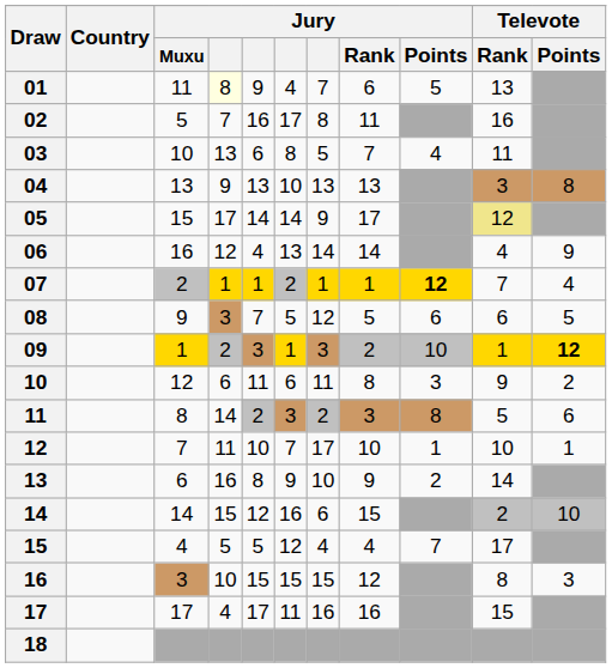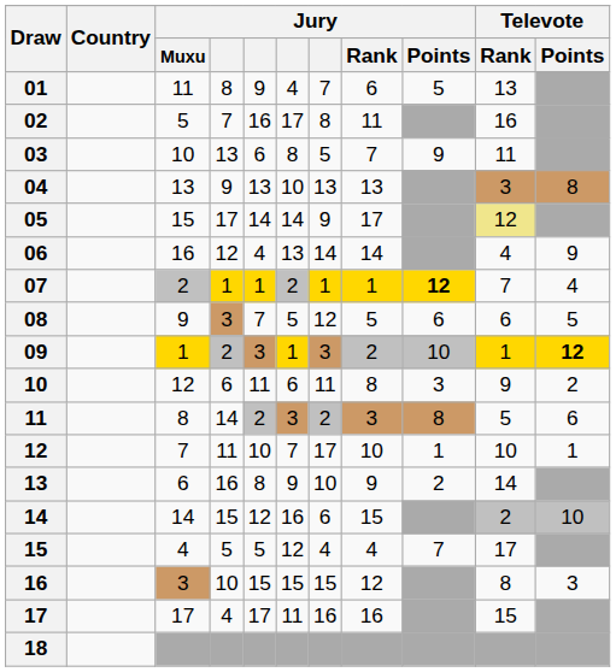 <table class="sortable wikitable collapsible plainrowheaders" style="text-align:center;">
 <tr>
 </tr>
 <tr>
 <th scope="col" rowspan="2">Draw</th>
 <th scope="col" rowspan="2">Country</th>
 <th scope="col" colspan="7">Jury</th>
 <th scope="col" colspan="2">Televote</th>
 </tr>
 <tr>
 <th scope="col"><small>Muxu</small></th>
 <th scope="col"><small></small></th>
 <th scope="col"><small></small></th>
 <th scope="col"><small></small></th>
 <th scope="col"><small></small></th>
 <th scope="col">Rank</th>
 <th scope="col">Points</th>
 <th scope="col">Rank</th>
 <th scope="col">Points</th>
 </tr>
 <tr>
 <th scope="row" style="text-align:center;">01</th>
 <td style="text-align:left;"></td>
 <td>11</td>
-<td style="background: lightyellow;">8</td>
+<td>8</td>
 <td>9</td>
 <td>4</td>
 <td>7</td>
 <td>6</td>
 <td>5</td>
 <td>13</td>
 <td style="background:#AAAAAA;"></td>
 </tr>
 <tr>
 <th scope="row" style="text-align:center;">02</th>
 <td style="text-align:left;"></td>
 <td>5</td>
 <td>7</td>
 <td>16</td>
 <td>17</td>
 <td>8</td>
 <td>11</td>
 <td style="background:#AAAAAA;"></td>
 <td>16</td>
 <td style="background:#AAAAAA;"></td>
 </tr>
 <tr>
 <th scope="row" style="text-align:center;">03</th>
 <td style="text-align:left;"></td>
 <td>10</td>
 <td>13</td>
 <td>6</td>
 <td>8</td>
 <td>5</td>
 <td>7</td>
-<td>4</td>
+<td>9</td>
 <td>11</td>
 <td style="background:#AAAAAA;"></td>
 </tr>
 <tr>
 <th scope="row" style="text-align:center;">04</th>
 <td style="text-align:left;"></td>
 <td>13</td>
 <td>9</td>
 <td>13</td>
 <td>10</td>
 <td>13</td>
 <td>13</td>
 <td style="background:#AAAAAA;"></td>
 <td style="background:#CC9966;">3</td>
 <td style="background:#CC9966;">8</td>
 </tr>
 <tr>
 <th scope="row" style="text-align:center;">05</th>
 <td style="text-align:left;"></td>
 <td>15</td>
 <td>17</td>
 <td>14</td>
 <td>14</td>
 <td>9</td>
 <td>17</td>
 <td style="background:#AAAAAA;"></td>
 <td style="background: khaki;">12</td>
 <td style="background:#AAAAAA;"></td>
 </tr>
 <tr>
 <th scope="row" style="text-align:center;">06</th>
 <td style="text-align:left;"></td>
 <td>16</td>
 <td>12</td>
 <td>4</td>
 <td>13</td>
 <td>14</td>
 <td>14</td>
 <td style="background:#AAAAAA;"></td>
 <td>4</td>
 <td>9</td>
 </tr>
 <tr>
 <th scope="row" style="text-align:center;">07</th>
 <td style="text-align:left;"></td>
 <td style="background:silver;">2</td>
 <td style="background:gold;">1</td>
 <td style="background:gold;">1</td>
 <td style="background:silver;">2</td>
 <td style="background:gold;">1</td>
 <td style="background:gold;">1</td>
 <td style="background:gold;"><strong>12</strong></td>
 <td>7</td>
 <td>4</td>
 </tr>
 <tr>
 <th scope="row" style="text-align:center;">08</th>
 <td style="text-align:left;"></td>
 <td>9</td>
 <td style="background:#CC9966;">3</td>
 <td>7</td>
 <td>5</td>
 <td>12</td>
 <td>5</td>
 <td>6</td>
 <td>6</td>
 <td>5</td>
 </tr>
 <tr>
 <th scope="row" style="text-align:center;">09</th>
 <td style="text-align:left;"></td>
 <td style="background:gold;">1</td>
 <td style="background:silver;">2</td>
 <td style="background:#CC9966;">3</td>
 <td style="background:gold;">1</td>
 <td style="background:#CC9966;">3</td>
 <td style="background:silver;">2</td>
 <td style="background:silver;">10</td>
 <td style="background:gold;">1</td>
 <td style="background:gold;"><strong>12</strong></td>
 </tr>
 <tr>
 <th scope="row" style="text-align:center;">10</th>
 <td style="text-align:left;"></td>
 <td>12</td>
 <td>6</td>
 <td>11</td>
 <td>6</td>
 <td>11</td>
 <td>8</td>
 <td>3</td>
 <td>9</td>
 <td>2</td>
 </tr>
 <tr>
 <th scope="row" style="text-align:center;">11</th>
 <td style="text-align:left;"></td>
 <td>8</td>
 <td>14</td>
 <td style="background:silver;">2</td>
 <td style="background:#CC9966;">3</td>
 <td style="background:silver;">2</td>
 <td style="background:#CC9966;">3</td>
 <td style="background:#CC9966;">8</td>
 <td>5</td>
 <td>6</td>
 </tr>
 <tr>
 <th scope="row" style="text-align:center;">12</th>
 <td style="text-align:left;"></td>
 <td>7</td>
 <td>11</td>
 <td>10</td>
 <td>7</td>
 <td>17</td>
 <td>10</td>
 <td>1</td>
 <td>10</td>
 <td>1</td>
 </tr>
 <tr>
 <th scope="row" style="text-align:center;">13</th>
 <td style="text-align:left;"></td>
 <td>6</td>
 <td>16</td>
 <td>8</td>
 <td>9</td>
 <td>10</td>
 <td>9</td>
 <td>2</td>
 <td>14</td>
 <td style="background:#AAAAAA;"></td>
 </tr>
 <tr>
 <th scope="row" style="text-align:center;">14</th>
 <td style="text-align:left;"></td>
 <td>14</td>
 <td>15</td>
 <td>12</td>
 <td>16</td>
 <td>6</td>
 <td>15</td>
 <td style="background:#AAAAAA;"></td>
 <td style="background:silver;">2</td>
 <td style="background:silver;">10</td>
 </tr>
 <tr>
 <th scope="row" style="text-align:center;">15</th>
 <td style="text-align:left;"></td>
 <td>4</td>
 <td>5</td>
 <td>5</td>
 <td>12</td>
 <td>4</td>
 <td>4</td>
 <td>7</td>
 <td>17</td>
 <td style="background:#AAAAAA;"></td>
 </tr>
 <tr>
 <th scope="row" style="text-align:center;">16</th>
 <td style="text-align:left;"></td>
 <td style="background:#CC9966;">3</td>
 <td>10</td>
 <td>15</td>
 <td>15</td>
 <td>15</td>
 <td>12</td>
 <td style="background:#AAAAAA;"></td>
 <td>8</td>
 <td>3</td>
 </tr>
 <tr>
 <th scope="row" style="text-align:center;">17</th>
 <td style="text-align:left;"></td>
 <td>17</td>
 <td>4</td>
 <td>17</td>
 <td>11</td>
 <td>16</td>
 <td>16</td>
 <td style="background:#AAAAAA;"></td>
 <td>15</td>
 <td style="background:#AAAAAA;"></td>
 </tr>
 <tr class="sortbottom">
 <th scope="row" style="text-align:center;">18</th>
 <td style="text-align:left;"></td>
 <td style="background:#AAAAAA;"></td>
 <td style="background:#AAAAAA;"></td>
 <td style="background:#AAAAAA;"></td>
 <td style="background:#AAAAAA;"></td>
 <td style="background:#AAAAAA;"></td>
 <td style="background:#AAAAAA;"></td>
 <td style="background:#AAAAAA;"></td>
 <td style="background:#AAAAAA;"></td>
 <td style="background:#AAAAAA;"></td>
 </tr>
 </table>
